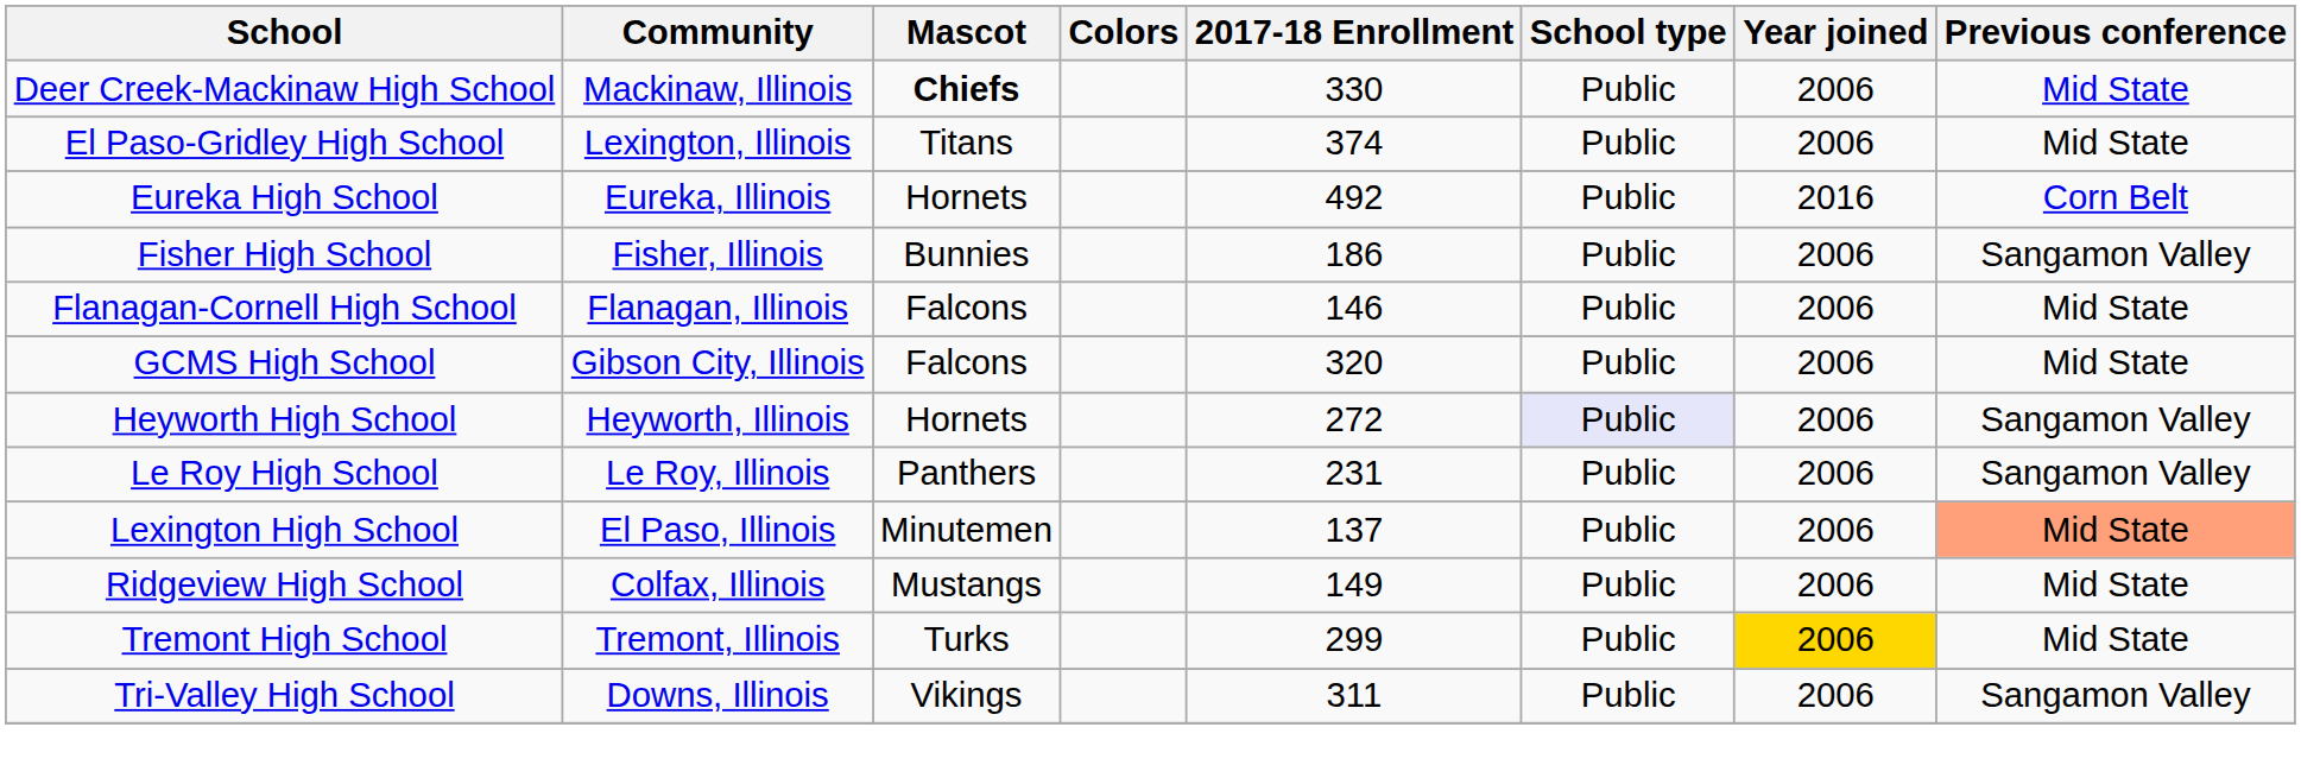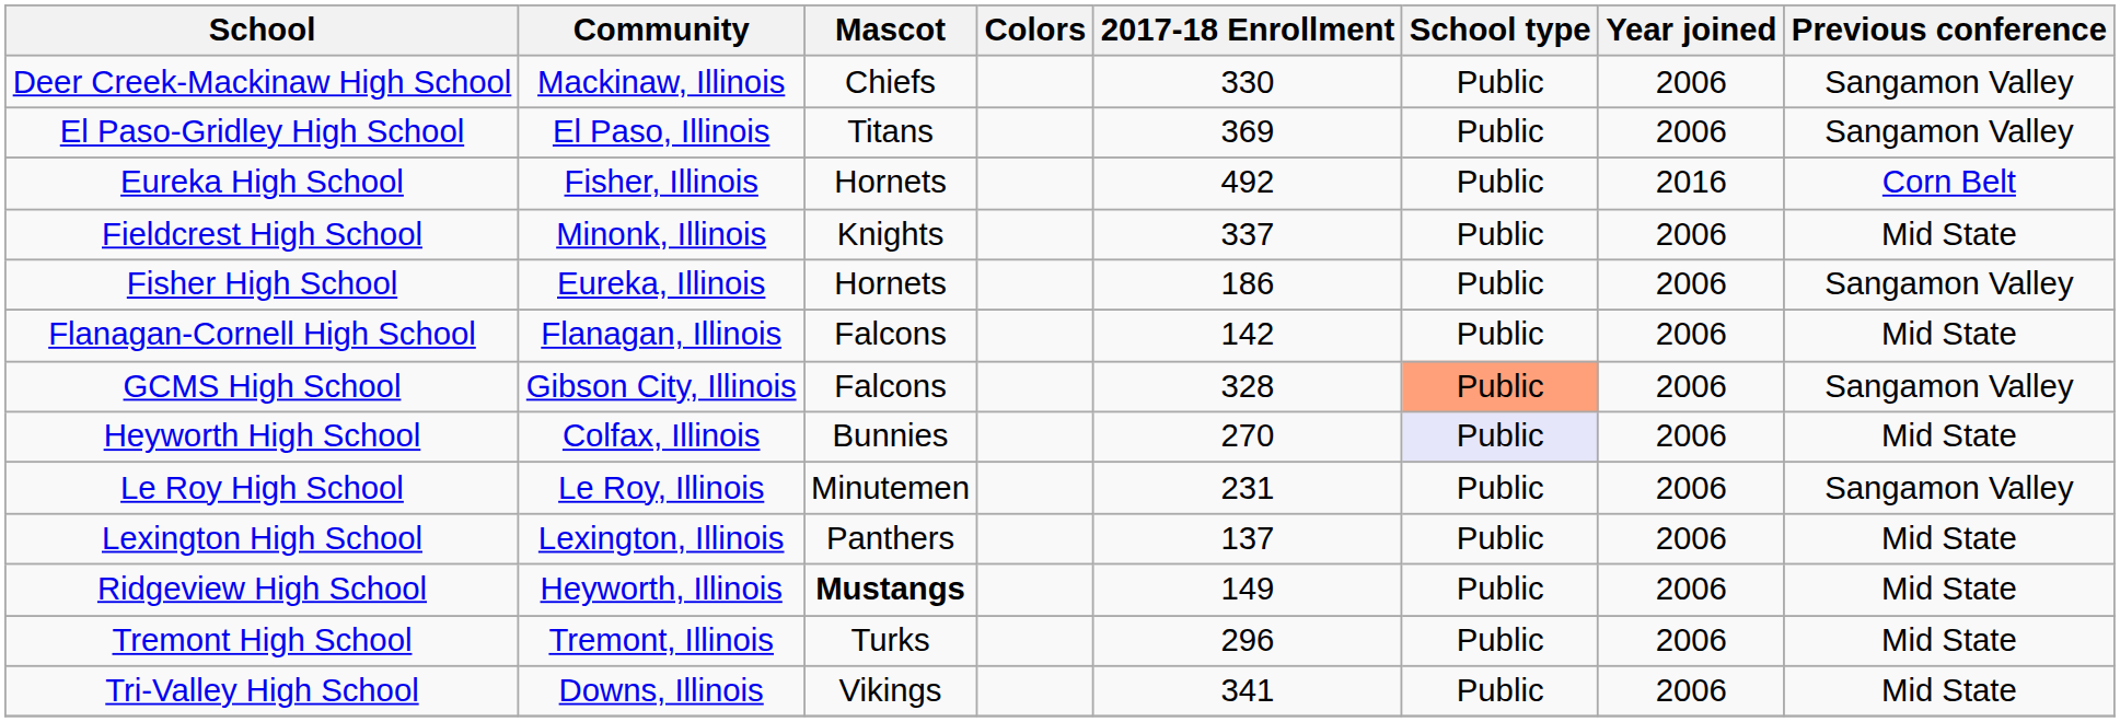 <table class="wikitable sortable" style="text-align:center;">
 <tr>
 <th>School</th>
 <th>Community</th>
 <th>Mascot</th>
 <th>Colors</th>
 <th>2017-18 Enrollment</th>
 <th>School type</th>
 <th>Year joined</th>
 <th>Previous conference</th>
 </tr>
 <tr>
 <td><a href='#'>Deer Creek-Mackinaw High School</a></td>
 <td><a href='#'>Mackinaw, Illinois</a></td>
-<td><strong>Chiefs</strong></td>
+<td>Chiefs</td>
 <td> </td>
 <td>330</td>
 <td>Public</td>
 <td>2006</td>
-<td><a href='#'>Mid State</a></td>
+<td>Sangamon Valley</td>
 </tr>
 <tr>
 <td><a href='#'>El Paso-Gridley High School</a></td>
-<td><a href='#'>Lexington, Illinois</a></td>
+<td><a href='#'>El Paso, Illinois</a></td>
 <td>Titans</td>
 <td> </td>
-<td>374</td>
+<td>369</td>
 <td>Public</td>
 <td>2006</td>
-<td>Mid State</td>
+<td>Sangamon Valley</td>
 </tr>
 <tr>
 <td><a href='#'>Eureka High School</a></td>
-<td><a href='#'>Eureka, Illinois</a></td>
+<td><a href='#'>Fisher, Illinois</a></td>
 <td>Hornets</td>
 <td> </td>
 <td>492</td>
 <td>Public</td>
 <td>2016</td>
 <td><a href='#'>Corn Belt</a></td>
 </tr>
 <tr>
+<td><a href='#'>Fieldcrest High School</a></td>
+<td><a href='#'>Minonk, Illinois</a></td>
+<td>Knights</td>
+<td> </td>
+<td>337</td>
+<td>Public</td>
+<td>2006</td>
+<td>Mid State</td>
+</tr>
+<tr>
 <td><a href='#'>Fisher High School</a></td>
-<td><a href='#'>Fisher, Illinois</a></td>
-<td>Bunnies</td>
+<td><a href='#'>Eureka, Illinois</a></td>
+<td>Hornets</td>
 <td> </td>
 <td>186</td>
 <td>Public</td>
 <td>2006</td>
 <td>Sangamon Valley</td>
 </tr>
 <tr>
 <td><a href='#'>Flanagan-Cornell High School</a></td>
 <td><a href='#'>Flanagan, Illinois</a></td>
 <td>Falcons</td>
 <td> </td>
-<td>146</td>
+<td>142</td>
 <td>Public</td>
 <td>2006</td>
 <td>Mid State</td>
 </tr>
 <tr>
 <td><a href='#'>GCMS High School</a></td>
 <td><a href='#'>Gibson City, Illinois</a></td>
 <td>Falcons</td>
 <td> </td>
-<td>320</td>
-<td>Public</td>
+<td>328</td>
+<td style="background: lightsalmon;">Public</td>
+<td>2006</td>
+<td>Sangamon Valley</td>
+</tr>
+<tr>
+<td><a href='#'>Heyworth High School</a></td>
+<td><a href='#'>Colfax, Illinois</a></td>
+<td>Bunnies</td>
+<td> </td>
+<td>270</td>
+<td style="background: lavender;">Public</td>
 <td>2006</td>
 <td>Mid State</td>
 </tr>
 <tr>
-<td><a href='#'>Heyworth High School</a></td>
-<td><a href='#'>Heyworth, Illinois</a></td>
-<td>Hornets</td>
-<td> </td>
-<td>272</td>
-<td style="background: lavender;">Public</td>
-<td>2006</td>
-<td>Sangamon Valley</td>
-</tr>
-<tr>
 <td><a href='#'>Le Roy High School</a></td>
 <td><a href='#'>Le Roy, Illinois</a></td>
-<td>Panthers</td>
+<td>Minutemen</td>
 <td> </td>
 <td>231</td>
 <td>Public</td>
 <td>2006</td>
 <td>Sangamon Valley</td>
 </tr>
 <tr>
 <td><a href='#'>Lexington High School</a></td>
-<td><a href='#'>El Paso, Illinois</a></td>
-<td>Minutemen</td>
+<td><a href='#'>Lexington, Illinois</a></td>
+<td>Panthers</td>
 <td> </td>
 <td>137</td>
 <td>Public</td>
 <td>2006</td>
-<td style="background: lightsalmon;">Mid State</td>
+<td>Mid State</td>
 </tr>
 <tr>
 <td><a href='#'>Ridgeview High School</a></td>
-<td><a href='#'>Colfax, Illinois</a></td>
-<td>Mustangs</td>
+<td><a href='#'>Heyworth, Illinois</a></td>
+<td><strong>Mustangs</strong></td>
 <td> </td>
 <td>149</td>
 <td>Public</td>
 <td>2006</td>
 <td>Mid State</td>
 </tr>
 <tr>
 <td><a href='#'>Tremont High School</a></td>
 <td><a href='#'>Tremont, Illinois</a></td>
 <td>Turks</td>
 <td> </td>
-<td>299</td>
+<td>296</td>
 <td>Public</td>
-<td style="background: gold;">2006</td>
+<td>2006</td>
 <td>Mid State</td>
 </tr>
 <tr>
 <td><a href='#'>Tri-Valley High School</a></td>
 <td><a href='#'>Downs, Illinois</a></td>
 <td>Vikings</td>
 <td> </td>
-<td>311</td>
+<td>341</td>
 <td>Public</td>
 <td>2006</td>
-<td>Sangamon Valley</td>
+<td>Mid State</td>
 </tr>
 <tr>
 </tr>
 </table>
